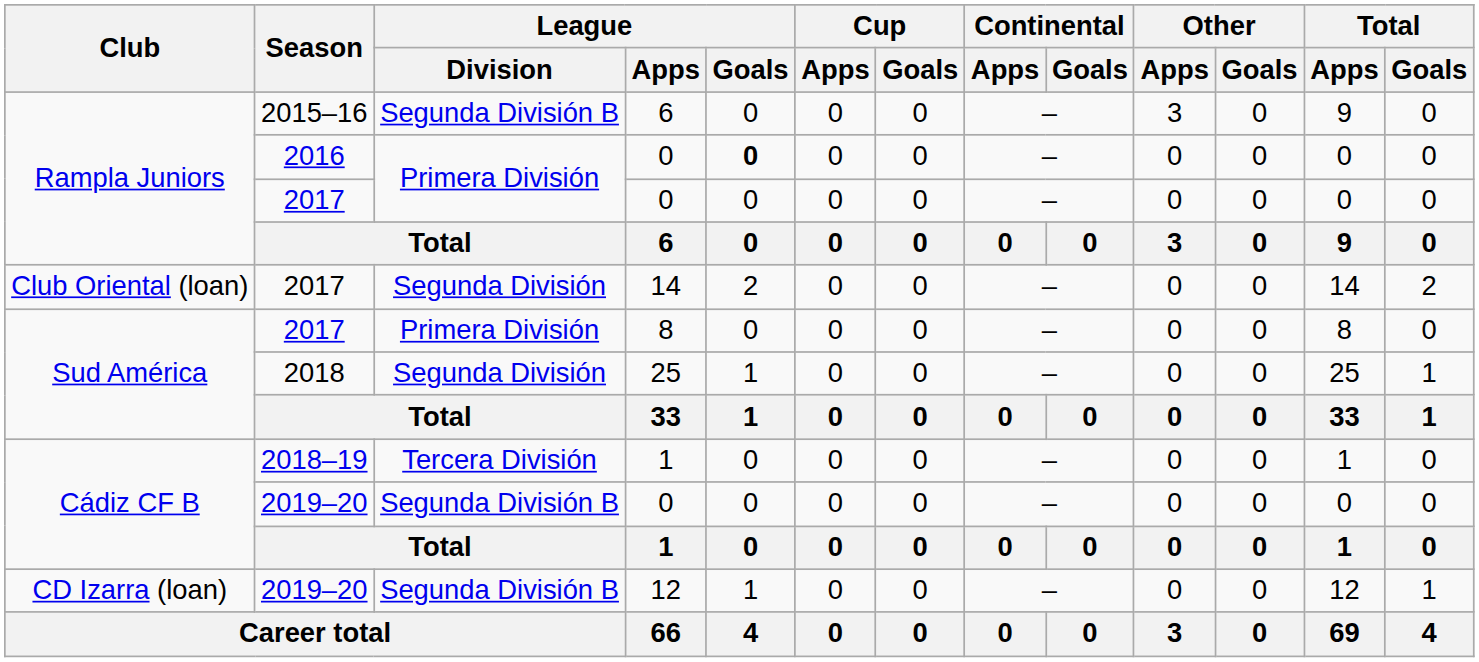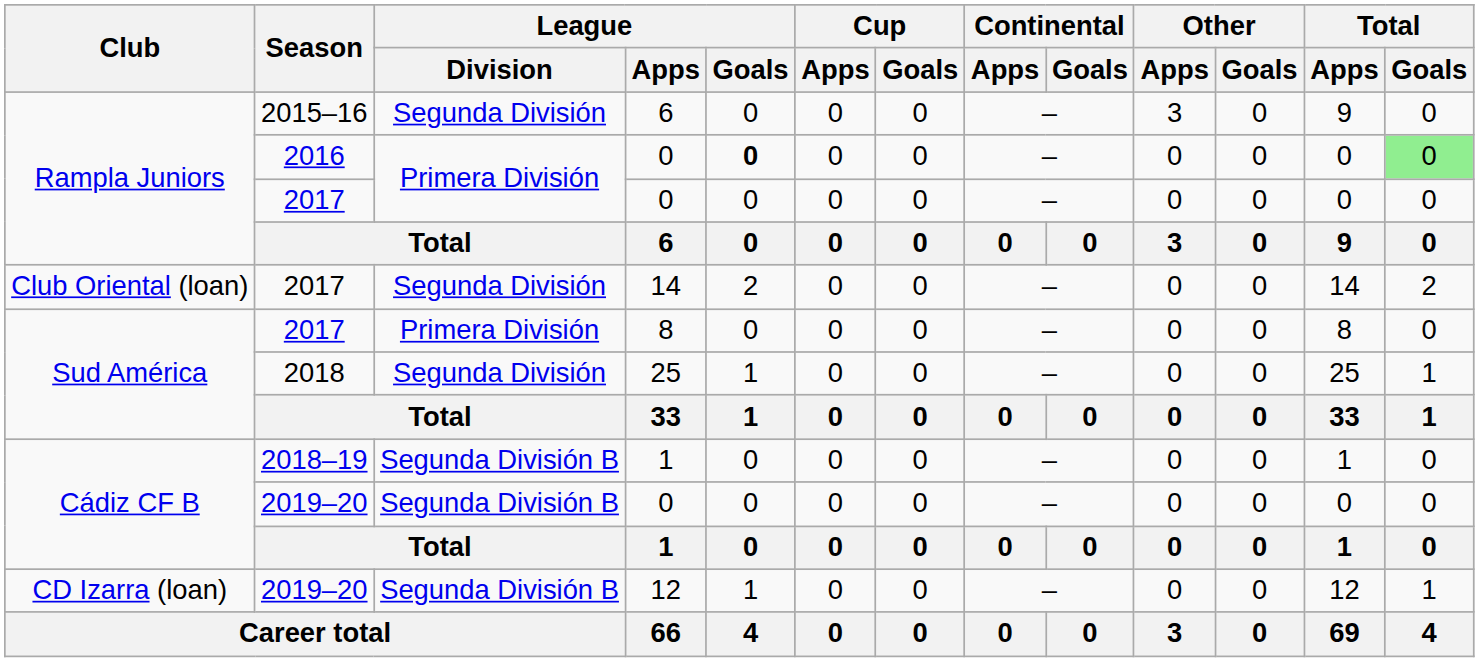 <table class="wikitable" style="text-align: center">
 <tr>
 <th rowspan="2">Club</th>
 <th rowspan="2">Season</th>
 <th colspan="3">League</th>
 <th colspan="2">Cup</th>
 <th colspan="2">Continental</th>
 <th colspan="2">Other</th>
 <th colspan="2">Total</th>
 </tr>
 <tr>
 <th>Division</th>
 <th>Apps</th>
 <th>Goals</th>
 <th>Apps</th>
 <th>Goals</th>
 <th>Apps</th>
 <th>Goals</th>
 <th>Apps</th>
 <th>Goals</th>
 <th>Apps</th>
 <th>Goals</th>
 </tr>
 <tr>
 <td rowspan="4"><a href='#'>Rampla Juniors</a></td>
 <td>2015–16</td>
-<td><a href='#'>Segunda División B</a></td>
+<td><a href='#'>Segunda División</a></td>
 <td>6</td>
 <td>0</td>
 <td>0</td>
 <td>0</td>
 <td colspan="2">–</td>
 <td>3</td>
 <td>0</td>
 <td>9</td>
 <td>0</td>
 </tr>
 <tr>
 <td><a href='#'>2016</a></td>
 <td rowspan="2"><a href='#'>Primera División</a></td>
 <td>0</td>
 <td><strong>0</strong></td>
 <td>0</td>
 <td>0</td>
 <td colspan="2">–</td>
 <td>0</td>
 <td>0</td>
 <td>0</td>
-<td>0</td>
+<td style="background: lightgreen;">0</td>
 </tr>
 <tr>
 <td><a href='#'>2017</a></td>
 <td>0</td>
 <td>0</td>
 <td>0</td>
 <td>0</td>
 <td colspan="2">–</td>
 <td>0</td>
 <td>0</td>
 <td>0</td>
 <td>0</td>
 </tr>
 <tr>
 <th colspan="2"><strong>Total</strong></th>
 <th>6</th>
 <th>0</th>
 <th>0</th>
 <th>0</th>
 <th>0</th>
 <th>0</th>
 <th>3</th>
 <th>0</th>
 <th>9</th>
 <th>0</th>
 </tr>
 <tr>
 <td><a href='#'>Club Oriental</a> (loan)</td>
 <td>2017</td>
 <td><a href='#'>Segunda División</a></td>
 <td>14</td>
 <td>2</td>
 <td>0</td>
 <td>0</td>
 <td colspan="2">–</td>
 <td>0</td>
 <td>0</td>
 <td>14</td>
 <td>2</td>
 </tr>
 <tr>
 <td rowspan="3"><a href='#'>Sud América</a></td>
 <td><a href='#'>2017</a></td>
 <td><a href='#'>Primera División</a></td>
 <td>8</td>
 <td>0</td>
 <td>0</td>
 <td>0</td>
 <td colspan="2">–</td>
 <td>0</td>
 <td>0</td>
 <td>8</td>
 <td>0</td>
 </tr>
 <tr>
 <td>2018</td>
 <td><a href='#'>Segunda División</a></td>
 <td>25</td>
 <td>1</td>
 <td>0</td>
 <td>0</td>
 <td colspan="2">–</td>
 <td>0</td>
 <td>0</td>
 <td>25</td>
 <td>1</td>
 </tr>
 <tr>
 <th colspan="2"><strong>Total</strong></th>
 <th>33</th>
 <th>1</th>
 <th>0</th>
 <th>0</th>
 <th>0</th>
 <th>0</th>
 <th>0</th>
 <th>0</th>
 <th>33</th>
 <th>1</th>
 </tr>
 <tr>
 <td rowspan="3"><a href='#'>Cádiz CF B</a></td>
 <td><a href='#'>2018–19</a></td>
-<td><a href='#'>Tercera División</a></td>
+<td><a href='#'>Segunda División B</a></td>
 <td>1</td>
 <td>0</td>
 <td>0</td>
 <td>0</td>
 <td colspan="2">–</td>
 <td>0</td>
 <td>0</td>
 <td>1</td>
 <td>0</td>
 </tr>
 <tr>
 <td><a href='#'>2019–20</a></td>
 <td><a href='#'>Segunda División B</a></td>
 <td>0</td>
 <td>0</td>
 <td>0</td>
 <td>0</td>
 <td colspan="2">–</td>
 <td>0</td>
 <td>0</td>
 <td>0</td>
 <td>0</td>
 </tr>
 <tr>
 <th colspan="2"><strong>Total</strong></th>
 <th>1</th>
 <th>0</th>
 <th>0</th>
 <th>0</th>
 <th>0</th>
 <th>0</th>
 <th>0</th>
 <th>0</th>
 <th>1</th>
 <th>0</th>
 </tr>
 <tr>
 <td><a href='#'>CD Izarra</a> (loan)</td>
 <td><a href='#'>2019–20</a></td>
 <td><a href='#'>Segunda División B</a></td>
 <td>12</td>
 <td>1</td>
 <td>0</td>
 <td>0</td>
 <td colspan="2">–</td>
 <td>0</td>
 <td>0</td>
 <td>12</td>
 <td>1</td>
 </tr>
 <tr>
 <th colspan="3"><strong>Career total</strong></th>
 <th>66</th>
 <th>4</th>
 <th>0</th>
 <th>0</th>
 <th>0</th>
 <th>0</th>
 <th>3</th>
 <th>0</th>
 <th>69</th>
 <th>4</th>
 </tr>
 </table>
